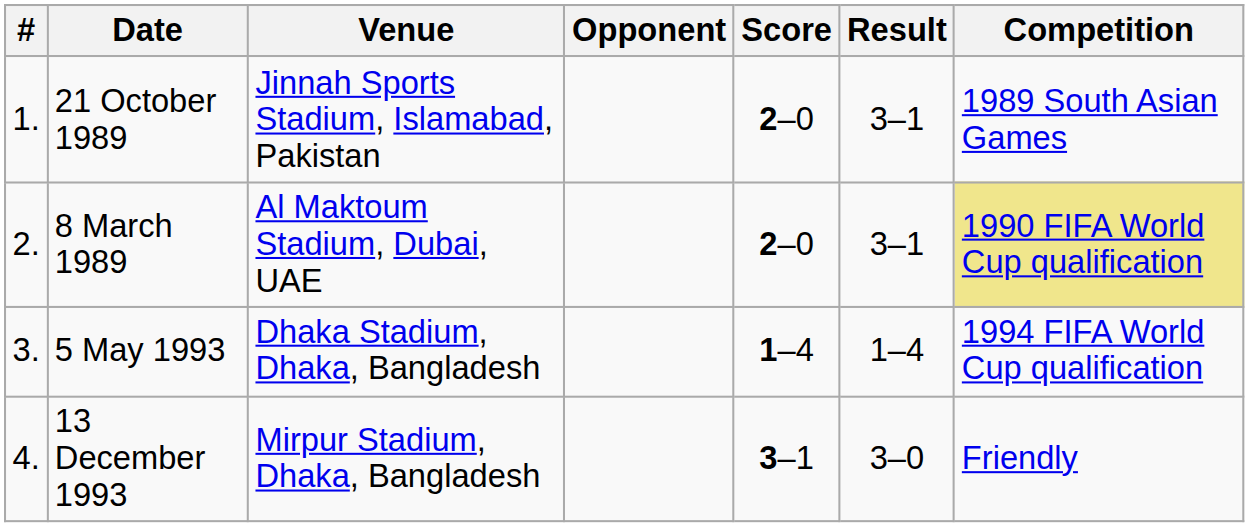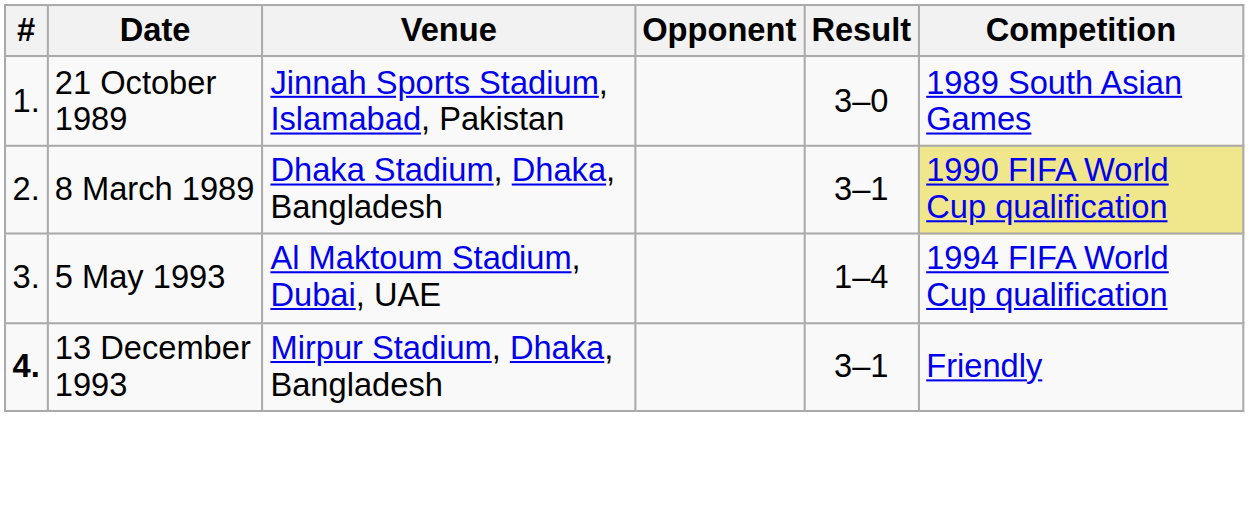 <table class="wikitable">
 <tr>
 <th>#</th>
 <th>Date</th>
 <th>Venue</th>
 <th>Opponent</th>
-<th>Score</th>
 <th>Result</th>
 <th>Competition</th>
 </tr>
 <tr>
 <td>1.</td>
 <td>21 October 1989</td>
 <td><a href='#'>Jinnah Sports Stadium</a>, <a href='#'>Islamabad</a>, Pakistan</td>
 <td></td>
-<td style="text-align:center;"><strong>2</strong>–0</td>
-<td style="text-align:center;">3–1</td>
+<td style="text-align:center;">3–0</td>
 <td><a href='#'>1989 South Asian Games</a></td>
 </tr>
 <tr>
 <td>2.</td>
 <td>8 March 1989</td>
-<td><a href='#'>Al Maktoum Stadium</a>, <a href='#'>Dubai</a>, UAE</td>
+<td><a href='#'>Dhaka Stadium</a>, <a href='#'>Dhaka</a>, Bangladesh</td>
 <td></td>
-<td style="text-align:center;"><strong>2</strong>–0</td>
 <td style="text-align:center;">3–1</td>
 <td style="background: khaki;"><a href='#'>1990 FIFA World Cup qualification</a></td>
 </tr>
 <tr>
 <td>3.</td>
 <td>5 May 1993</td>
-<td><a href='#'>Dhaka Stadium</a>, <a href='#'>Dhaka</a>, Bangladesh</td>
+<td><a href='#'>Al Maktoum Stadium</a>, <a href='#'>Dubai</a>, UAE</td>
 <td></td>
-<td style="text-align:center;"><strong>1</strong>–4</td>
 <td style="text-align:center;">1–4</td>
 <td><a href='#'>1994 FIFA World Cup qualification</a></td>
 </tr>
 <tr>
-<td>4.</td>
+<td><strong>4.</strong></td>
 <td>13 December 1993</td>
 <td><a href='#'>Mirpur Stadium</a>, <a href='#'>Dhaka</a>, Bangladesh</td>
 <td></td>
-<td style="text-align:center;"><strong>3</strong>–1</td>
-<td style="text-align:center;">3–0</td>
+<td style="text-align:center;">3–1</td>
 <td><a href='#'>Friendly</a></td>
 </tr>
 </table>
